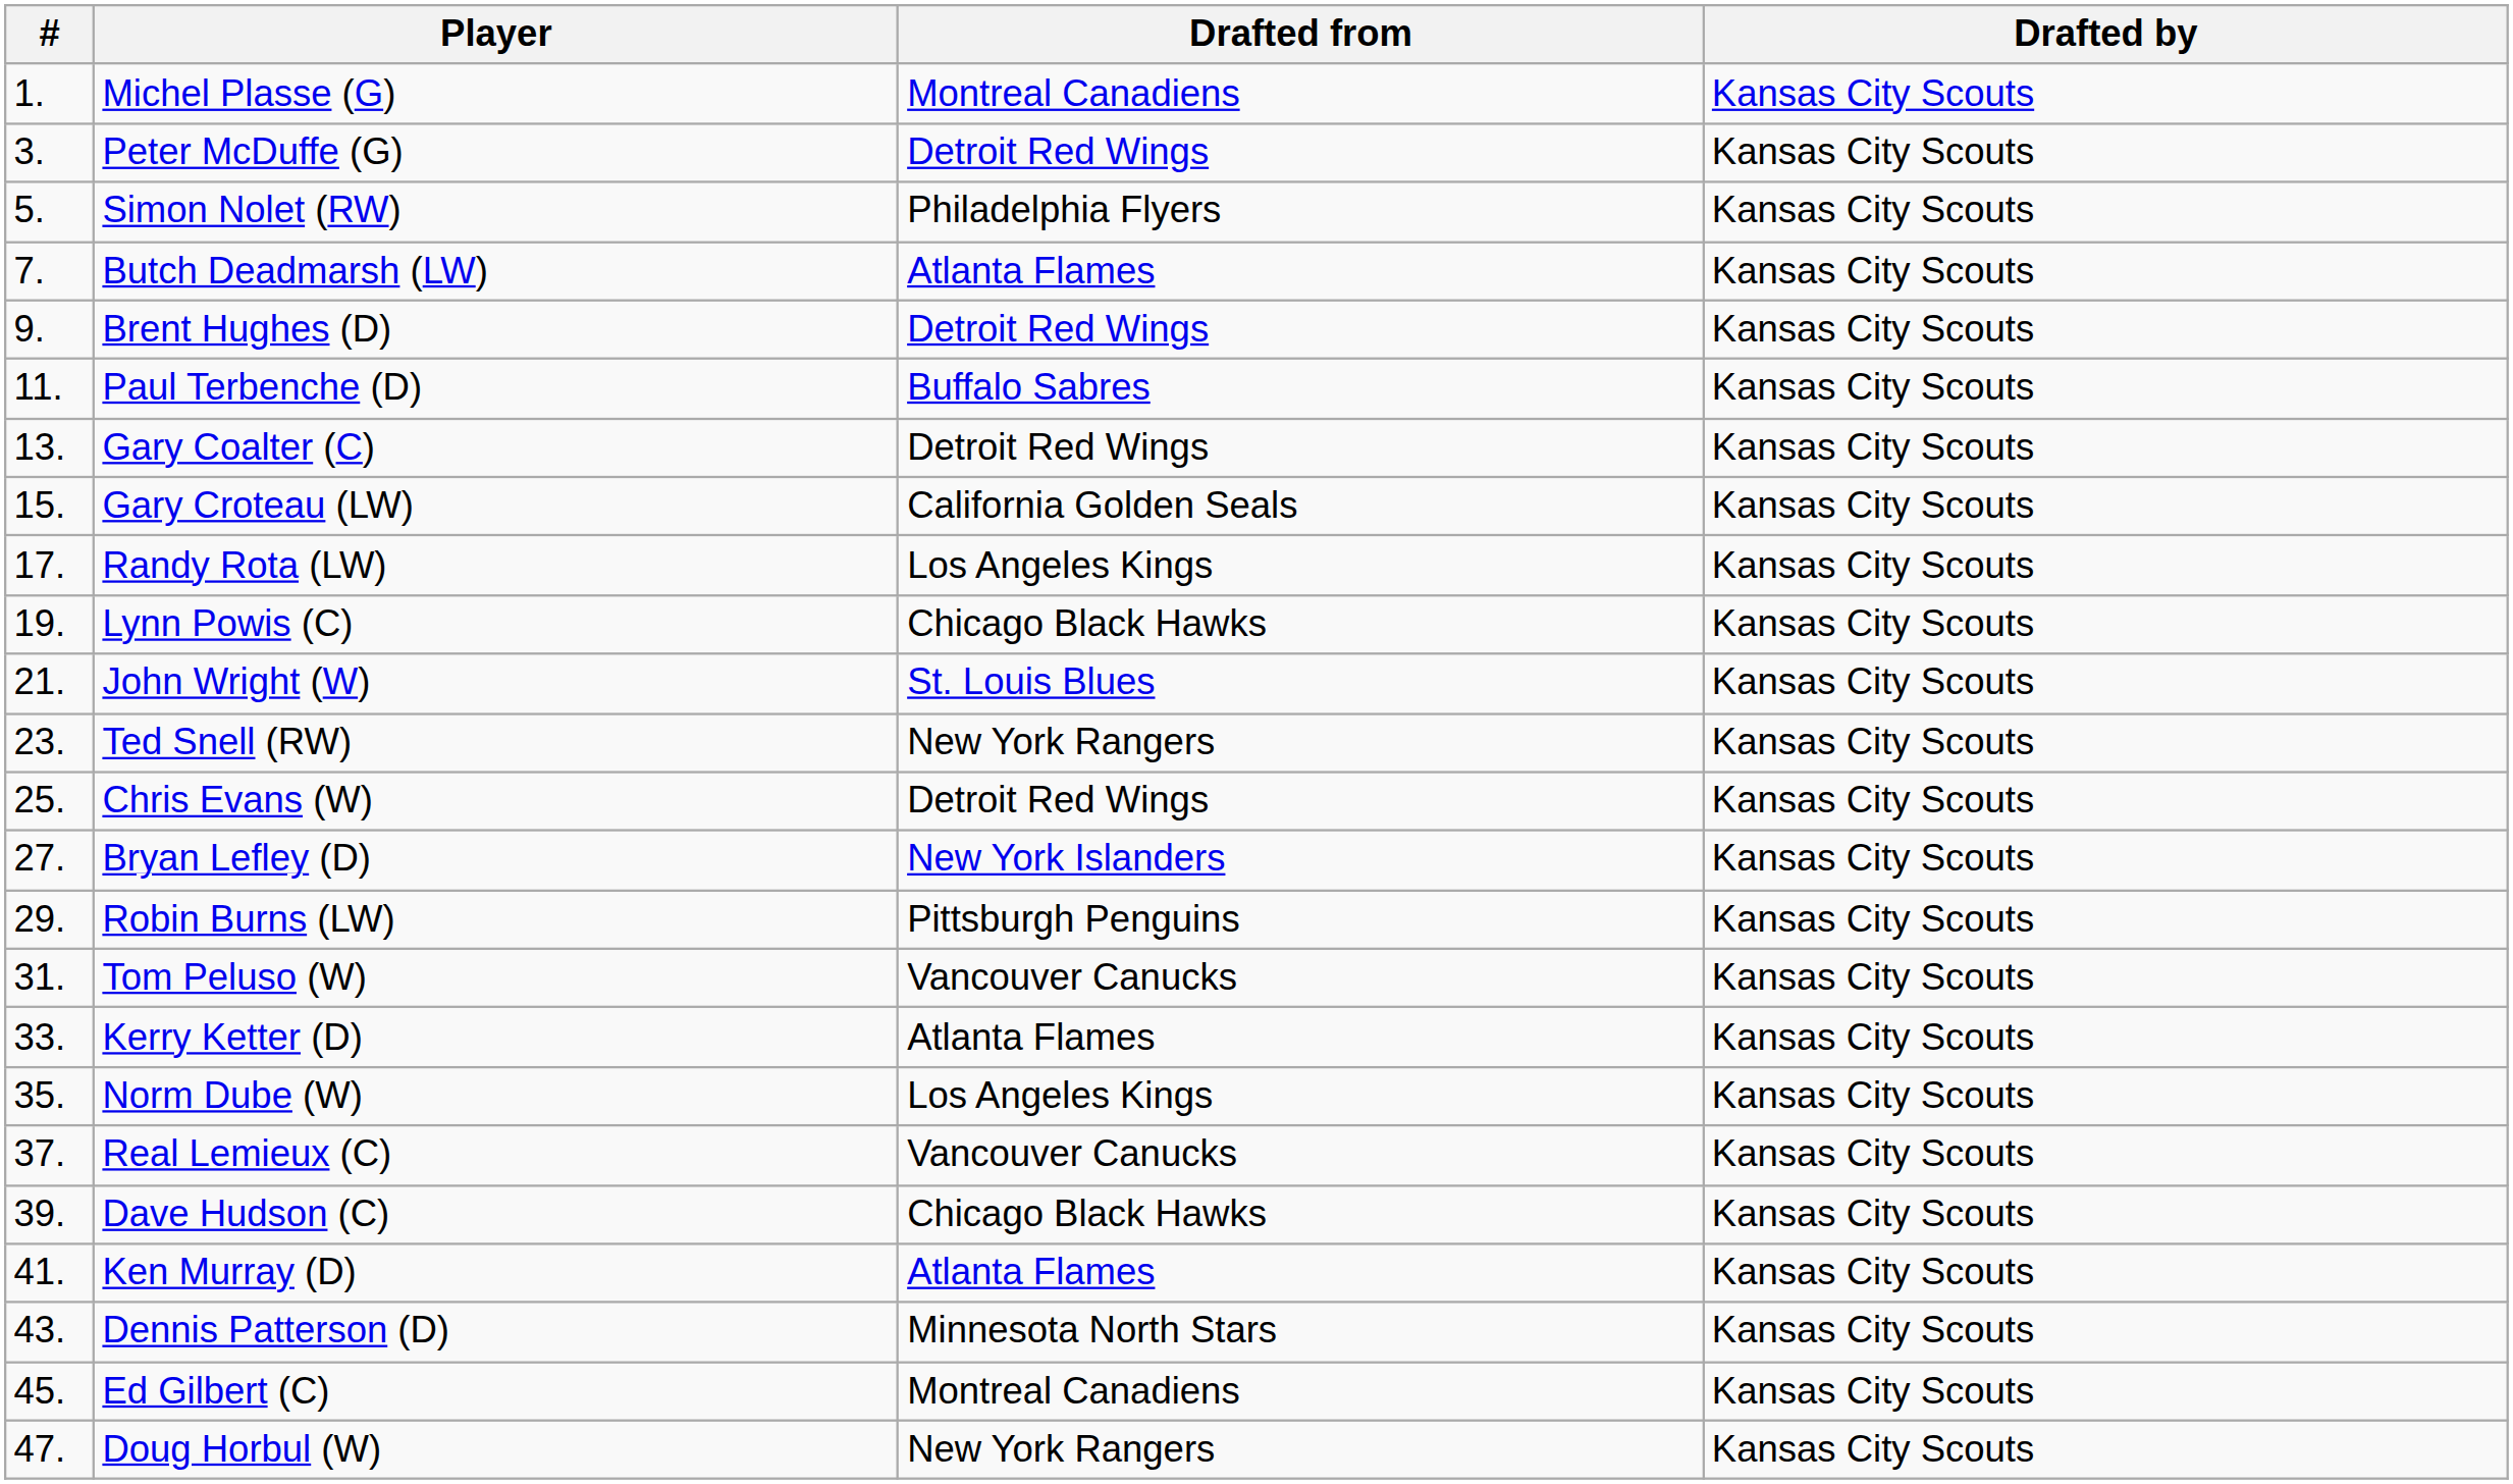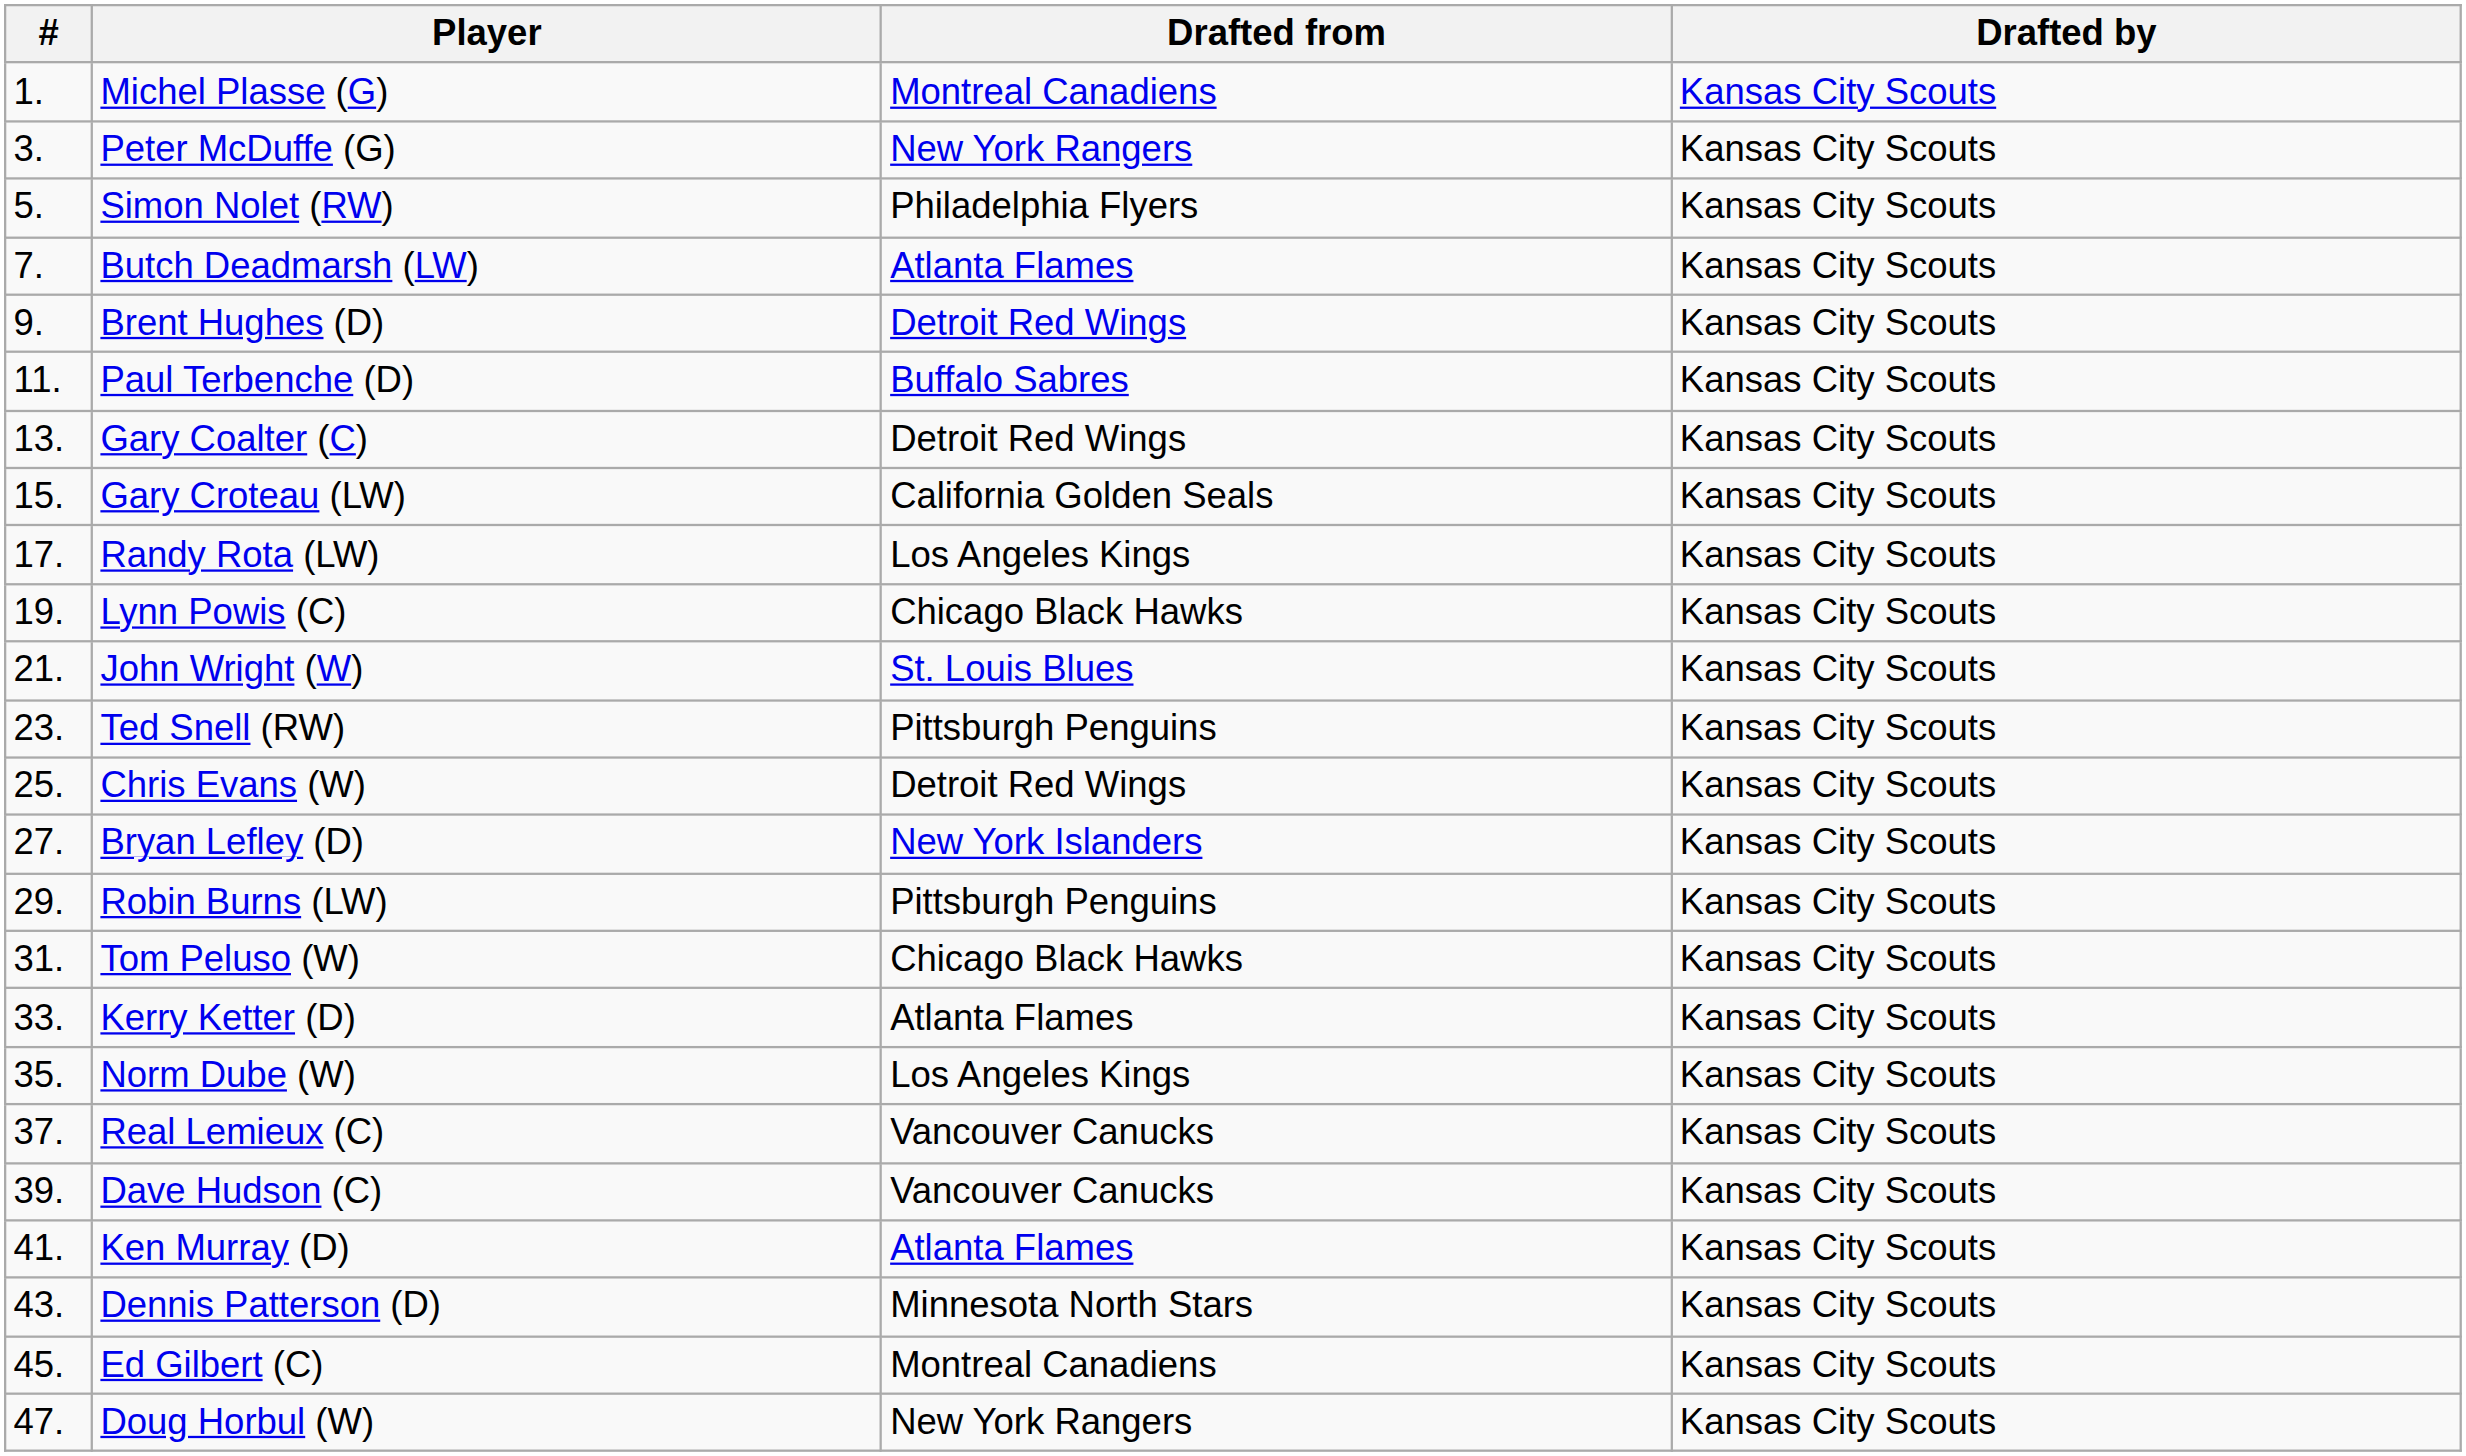 <table class="wikitable">
 <tr>
 <th bgcolor="#DDDDFF" width="2.75%">#</th>
 <th bgcolor="#DDDDFF" width="25.0%">Player</th>
 <th bgcolor="#DDDDFF" width="25.0%">Drafted from</th>
 <th bgcolor="#DDDDFF" width="25.0%">Drafted by</th>
 </tr>
 <tr>
 <td>1.</td>
 <td><a href='#'>Michel Plasse</a> (<a href='#'>G</a>)</td>
 <td><a href='#'>Montreal Canadiens</a></td>
 <td><a href='#'>Kansas City Scouts</a></td>
 </tr>
 <tr>
 <td>3.</td>
 <td><a href='#'>Peter McDuffe</a> (G)</td>
-<td><a href='#'>Detroit Red Wings</a></td>
+<td><a href='#'>New York Rangers</a></td>
 <td>Kansas City Scouts</td>
 </tr>
 <tr>
 <td>5.</td>
 <td><a href='#'>Simon Nolet</a> (<a href='#'>RW</a>)</td>
 <td>Philadelphia Flyers</td>
 <td>Kansas City Scouts</td>
 </tr>
 <tr>
 <td>7.</td>
 <td><a href='#'>Butch Deadmarsh</a> (<a href='#'>LW</a>)</td>
 <td><a href='#'>Atlanta Flames</a></td>
 <td>Kansas City Scouts</td>
 </tr>
 <tr>
 <td>9.</td>
 <td><a href='#'>Brent Hughes</a> (D)</td>
 <td><a href='#'>Detroit Red Wings</a></td>
 <td>Kansas City Scouts</td>
 </tr>
 <tr>
 <td>11.</td>
 <td><a href='#'>Paul Terbenche</a> (D)</td>
 <td><a href='#'>Buffalo Sabres</a></td>
 <td>Kansas City Scouts</td>
 </tr>
 <tr>
 <td>13.</td>
 <td><a href='#'>Gary Coalter</a> (<a href='#'>C</a>)</td>
 <td>Detroit Red Wings</td>
 <td>Kansas City Scouts</td>
 </tr>
 <tr>
 <td>15.</td>
 <td><a href='#'>Gary Croteau</a> (LW)</td>
 <td>California Golden Seals</td>
 <td>Kansas City Scouts</td>
 </tr>
 <tr>
 <td>17.</td>
 <td><a href='#'>Randy Rota</a> (LW)</td>
 <td>Los Angeles Kings</td>
 <td>Kansas City Scouts</td>
 </tr>
 <tr>
 <td>19.</td>
 <td><a href='#'>Lynn Powis</a> (C)</td>
 <td>Chicago Black Hawks</td>
 <td>Kansas City Scouts</td>
 </tr>
 <tr>
 <td>21.</td>
 <td><a href='#'>John Wright</a> (<a href='#'>W</a>)</td>
 <td><a href='#'>St. Louis Blues</a></td>
 <td>Kansas City Scouts</td>
 </tr>
 <tr>
 <td>23.</td>
 <td><a href='#'>Ted Snell</a> (RW)</td>
-<td>New York Rangers</td>
+<td>Pittsburgh Penguins</td>
 <td>Kansas City Scouts</td>
 </tr>
 <tr>
 <td>25.</td>
 <td><a href='#'>Chris Evans</a> (W)</td>
 <td>Detroit Red Wings</td>
 <td>Kansas City Scouts</td>
 </tr>
 <tr>
 <td>27.</td>
 <td><a href='#'>Bryan Lefley</a> (D)</td>
 <td><a href='#'>New York Islanders</a></td>
 <td>Kansas City Scouts</td>
 </tr>
 <tr>
 <td>29.</td>
 <td><a href='#'>Robin Burns</a> (LW)</td>
 <td>Pittsburgh Penguins</td>
 <td>Kansas City Scouts</td>
 </tr>
 <tr>
 <td>31.</td>
 <td><a href='#'>Tom Peluso</a> (W)</td>
-<td>Vancouver Canucks</td>
+<td>Chicago Black Hawks</td>
 <td>Kansas City Scouts</td>
 </tr>
 <tr>
 <td>33.</td>
 <td><a href='#'>Kerry Ketter</a> (D)</td>
 <td>Atlanta Flames</td>
 <td>Kansas City Scouts</td>
 </tr>
 <tr>
 <td>35.</td>
 <td><a href='#'>Norm Dube</a> (W)</td>
 <td>Los Angeles Kings</td>
 <td>Kansas City Scouts</td>
 </tr>
 <tr>
 <td>37.</td>
 <td><a href='#'>Real Lemieux</a> (C)</td>
 <td>Vancouver Canucks</td>
 <td>Kansas City Scouts</td>
 </tr>
 <tr>
 <td>39.</td>
 <td><a href='#'>Dave Hudson</a> (C)</td>
-<td>Chicago Black Hawks</td>
+<td>Vancouver Canucks</td>
 <td>Kansas City Scouts</td>
 </tr>
 <tr>
 <td>41.</td>
 <td><a href='#'>Ken Murray</a> (D)</td>
 <td><a href='#'>Atlanta Flames</a></td>
 <td>Kansas City Scouts</td>
 </tr>
 <tr>
 <td>43.</td>
 <td><a href='#'>Dennis Patterson</a> (D)</td>
 <td>Minnesota North Stars</td>
 <td>Kansas City Scouts</td>
 </tr>
 <tr>
 <td>45.</td>
 <td><a href='#'>Ed Gilbert</a> (C)</td>
 <td>Montreal Canadiens</td>
 <td>Kansas City Scouts</td>
 </tr>
 <tr>
 <td>47.</td>
 <td><a href='#'>Doug Horbul</a> (W)</td>
 <td>New York Rangers</td>
 <td>Kansas City Scouts</td>
 </tr>
 </table>
